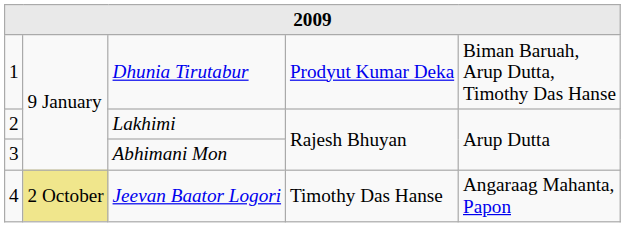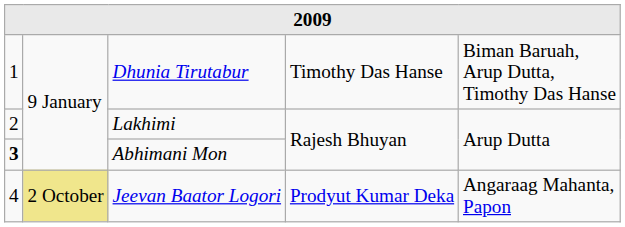 <table class="wikitable" border="0">
 <tr>
 <td colspan="5" style="text-align:center; background:#e9e9e9"><strong>2009</strong></td>
 </tr>
 <tr>
 <td>1</td>
 <td rowspan="3">9 January</td>
 <td><em><a href='#'>Dhunia Tirutabur</a></em></td>
-<td><a href='#'>Prodyut Kumar Deka</a></td>
+<td>Timothy Das Hanse</td>
 <td>Biman Baruah, <br> Arup Dutta, <br> Timothy Das Hanse</td>
 </tr>
 <tr>
 <td>2</td>
 <td><em>Lakhimi</em></td>
 <td rowspan="2">Rajesh Bhuyan</td>
 <td rowspan="2">Arup Dutta</td>
 </tr>
 <tr>
-<td>3</td>
+<td><strong>3</strong></td>
 <td><em>Abhimani Mon</em></td>
 </tr>
 <tr>
 <td>4</td>
 <td style="background: khaki;">2 October</td>
 <td><em><a href='#'>Jeevan Baator Logori</a></em></td>
-<td>Timothy Das Hanse</td>
+<td><a href='#'>Prodyut Kumar Deka</a></td>
 <td>Angaraag Mahanta, <br> <a href='#'>Papon</a></td>
 </tr>
 </table>
